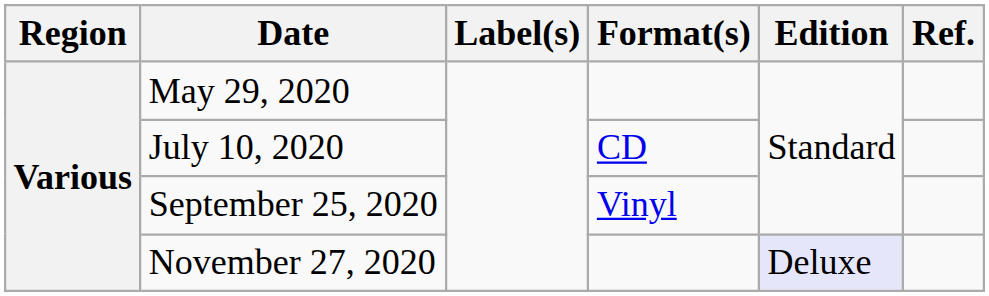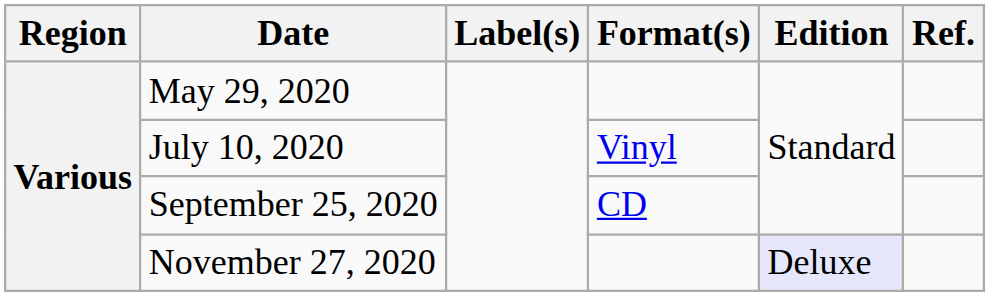 <table class="wikitable plainrowheaders">
 <tr>
 <th scope="col">Region</th>
 <th scope="col">Date</th>
 <th scope="col">Label(s)</th>
 <th scope="col">Format(s)</th>
 <th scope="col">Edition</th>
 <th scope="col">Ref.</th>
 </tr>
 <tr>
 <th scope="row" rowspan="4">Various</th>
 <td>May 29, 2020</td>
 <td rowspan="4"></td>
 <td></td>
 <td rowspan="3">Standard</td>
 <td></td>
 </tr>
 <tr>
 <td>July 10, 2020</td>
-<td><a href='#'>CD</a></td>
+<td><a href='#'>Vinyl</a></td>
 <td></td>
 </tr>
 <tr>
 <td>September 25, 2020</td>
-<td><a href='#'>Vinyl</a></td>
+<td><a href='#'>CD</a></td>
 <td></td>
 </tr>
 <tr>
 <td>November 27, 2020</td>
 <td></td>
 <td style="background: lavender;">Deluxe</td>
 <td></td>
 </tr>
 </table>
